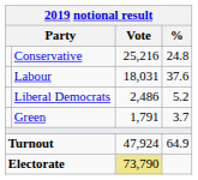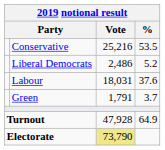 <table class="wikitable">
 <tr>
 <th colspan="4"><a href='#'>2019</a> <a href='#'>notional result</a></th>
 </tr>
 <tr>
 <th bgcolor="#DDDDFF" width="130px" colspan="2">Party</th>
 <th bgcolor="#DDDDFF" width="50px">Vote</th>
 <th bgcolor="#DDDDFF" width="30px">%</th>
 </tr>
 <tr>
 <td></td>
 <td><a href='#'>Conservative</a></td>
 <td align=right>25,216</td>
-<td align=right>24.8</td>
+<td align=right>53.5</td>
+</tr>
+<tr>
+<td></td>
+<td><a href='#'>Liberal Democrats</a></td>
+<td align=right>2,486</td>
+<td align=right>5.2</td>
 </tr>
 <tr>
 <td></td>
 <td><a href='#'>Labour</a></td>
 <td align=right>18,031</td>
 <td align=right>37.6</td>
-</tr>
-<tr>
-<td></td>
-<td><a href='#'>Liberal Democrats</a></td>
-<td align=right>2,486</td>
-<td align=right>5.2</td>
 </tr>
 <tr>
 <td></td>
 <td><a href='#'>Green</a></td>
 <td align=right>1,791</td>
 <td align=right>3.7</td>
 </tr>
 <tr>
 <td colspan="4" bgcolor="#EAECF0"></td>
 </tr>
 <tr>
 <td colspan="2"><strong>Turnout</strong></td>
-<td align=right>47,924</td>
+<td align=right>47,928</td>
 <td align=right>64.9</td>
 </tr>
 <tr>
 <td colspan="2"><strong>Electorate</strong></td>
 <td align=right style="background: khaki;">73,790</td>
 </tr>
 </table>
